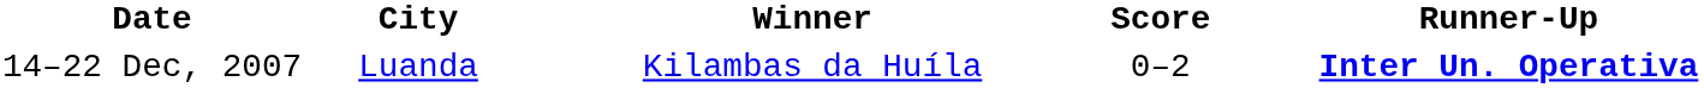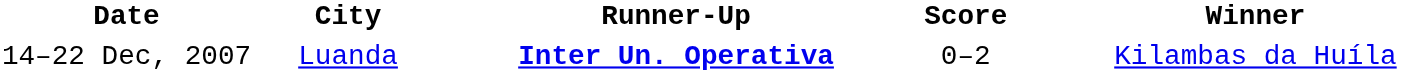 <table border="0" style="text-align:center;">
 <tr>
 <th width=125px>Date</th>
 <th width=75px>City</th>
+<th width=225px>Runner-Up</th>
+<th>Score</th>
 <th width=225px>Winner</th>
-<th>Score</th>
-<th width=225px>Runner-Up</th>
 </tr>
 <tr>
 <td>14–22 Dec, 2007</td>
 <td><a href='#'>Luanda</a></td>
+<td><strong><a href='#'>Inter Un. Operativa</a></strong></td>
+<td>0–2</td>
 <td><a href='#'>Kilambas da Huíla</a></td>
-<td>0–2</td>
-<td><strong><a href='#'>Inter Un. Operativa</a></strong></td>
 </tr>
 </table>
